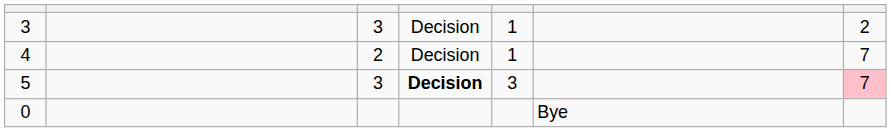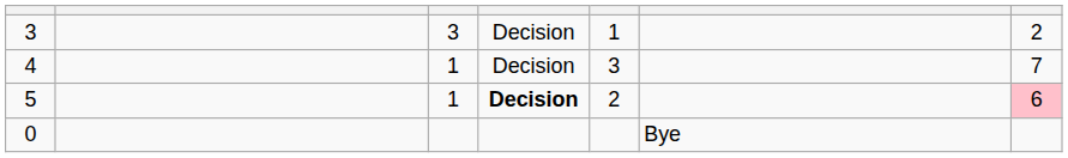 <table class="wikitable" style="text-align: center;">
 <tr>
 <th width=30></th>
 <th width=270></th>
 <th width=30></th>
 <th width=75></th>
 <th width=30></th>
 <th width=270></th>
 <th width=30></th>
 </tr>
 <tr>
 <td>3</td>
 <td align=left></td>
 <td>3</td>
 <td>Decision</td>
 <td>1</td>
 <td align=left><strong></strong></td>
 <td>2</td>
 </tr>
 <tr>
 <td>4</td>
 <td align=left><strong></strong></td>
-<td>2</td>
+<td>1</td>
 <td>Decision</td>
-<td>1</td>
+<td>3</td>
 <td align=left></td>
 <td>7</td>
 </tr>
 <tr>
 <td>5</td>
 <td align=left><strong></strong></td>
-<td>3</td>
+<td>1</td>
 <td><strong>Decision</strong></td>
-<td>3</td>
+<td>2</td>
 <td align=left></td>
-<td bgcolor=pink>7</td>
+<td bgcolor=pink>6</td>
 </tr>
 <tr>
 <td>0</td>
 <td align=left><strong></strong></td>
 <td></td>
 <td></td>
 <td></td>
 <td align=left>Bye</td>
 <td></td>
 </tr>
 </table>
